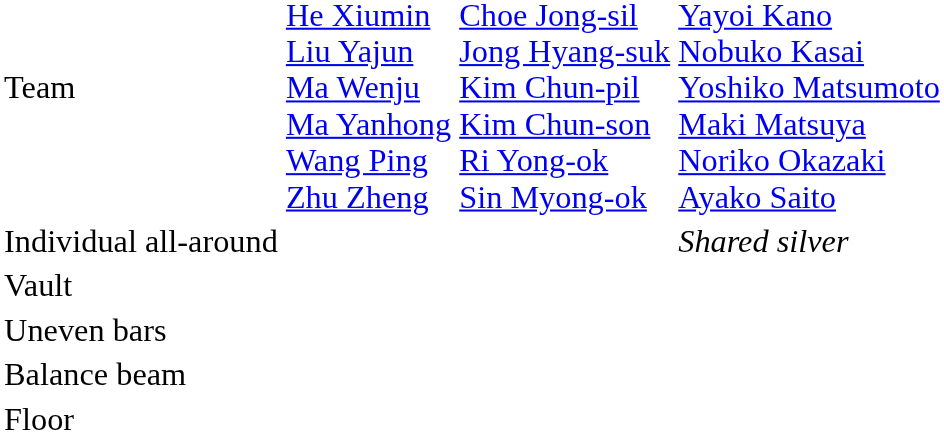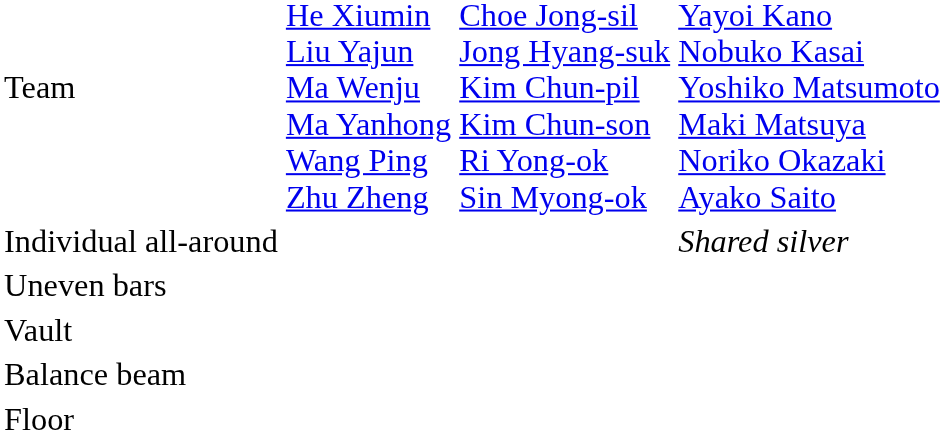 <table>
 <tr>
 <td>Team</td>
 <td><br><a href='#'>He Xiumin</a><br><a href='#'>Liu Yajun</a><br><a href='#'>Ma Wenju</a><br><a href='#'>Ma Yanhong</a><br><a href='#'>Wang Ping</a><br><a href='#'>Zhu Zheng</a></td>
 <td><br><a href='#'>Choe Jong-sil</a><br><a href='#'>Jong Hyang-suk</a><br><a href='#'>Kim Chun-pil</a><br><a href='#'>Kim Chun-son</a><br><a href='#'>Ri Yong-ok</a><br><a href='#'>Sin Myong-ok</a></td>
 <td><br><a href='#'>Yayoi Kano</a><br><a href='#'>Nobuko Kasai</a><br><a href='#'>Yoshiko Matsumoto</a><br><a href='#'>Maki Matsuya</a><br><a href='#'>Noriko Okazaki</a><br><a href='#'>Ayako Saito</a></td>
 </tr>
 <tr>
 <td rowspan=2>Individual all-around</td>
 <td rowspan=2></td>
 <td></td>
 <td rowspan=2><em>Shared silver</em></td>
 </tr>
 <tr>
 <td></td>
 </tr>
 <tr>
-<td>Vault</td>
+<td>Uneven bars</td>
 <td></td>
 <td></td>
 <td></td>
 </tr>
 <tr>
-<td>Uneven bars</td>
+<td>Vault</td>
 <td></td>
 <td></td>
 <td></td>
 </tr>
 <tr>
 <td>Balance beam</td>
 <td></td>
 <td></td>
 <td></td>
 </tr>
 <tr>
 <td>Floor</td>
 <td></td>
 <td></td>
 <td></td>
 </tr>
 </table>
